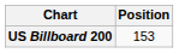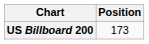 <table class="wikitable plainrowheaders">
 <tr>
 <th>Chart</th>
 <th>Position</th>
 </tr>
 <tr>
 <th scope="row">US <em>Billboard</em> 200</th>
-<td align="center">153</td>
+<td align="center">173</td>
 </tr>
 </table>
